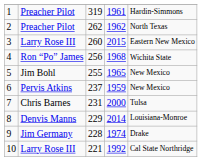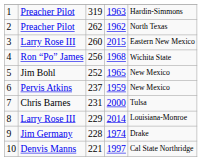 <table class="wikitable">
 <tr>
 </tr>
 <tr>
 <td>1</td>
 <td><a href='#'>Preacher Pilot</a></td>
 <td>319</td>
-<td><a href='#'>1961</a></td>
+<td><a href='#'>1963</a></td>
 <td style="font-size:80%;">Hardin-Simmons</td>
 </tr>
 <tr>
 <td>2</td>
 <td><a href='#'>Preacher Pilot</a></td>
 <td>262</td>
 <td><a href='#'>1962</a></td>
 <td style="font-size:80%;">North Texas</td>
 </tr>
 <tr>
 <td>3</td>
 <td><a href='#'>Larry Rose III</a></td>
 <td>260</td>
 <td><a href='#'>2015</a></td>
 <td style="font-size:80%;">Eastern New Mexico</td>
 </tr>
 <tr>
 <td>4</td>
 <td><a href='#'>Ron “Po” James</a></td>
 <td>256</td>
 <td><a href='#'>1968</a></td>
 <td style="font-size:80%;">Wichita State</td>
 </tr>
 <tr>
 <td>5</td>
 <td>Jim Bohl</td>
-<td>255</td>
+<td>252</td>
 <td><a href='#'>1965</a></td>
 <td style="font-size:80%;">New Mexico</td>
 </tr>
 <tr>
 <td>6</td>
 <td><a href='#'>Pervis Atkins</a></td>
 <td>237</td>
 <td><a href='#'>1959</a></td>
 <td style="font-size:80%;">New Mexico</td>
 </tr>
 <tr>
 <td>7</td>
 <td>Chris Barnes</td>
 <td>231</td>
 <td><a href='#'>2000</a></td>
 <td style="font-size:80%;">Tulsa</td>
 </tr>
 <tr>
 <td>8</td>
-<td><a href='#'>Denvis Manns</a></td>
+<td><a href='#'>Larry Rose III</a></td>
 <td>229</td>
 <td><a href='#'>2014</a></td>
 <td style="font-size:80%;">Louisiana-Monroe</td>
 </tr>
 <tr>
 <td>9</td>
 <td><a href='#'>Jim Germany</a></td>
 <td>228</td>
 <td><a href='#'>1974</a></td>
 <td style="font-size:80%;">Drake</td>
 </tr>
 <tr>
 <td>10</td>
-<td><a href='#'>Larry Rose III</a></td>
+<td><a href='#'>Denvis Manns</a></td>
 <td>221</td>
-<td><a href='#'>1992</a></td>
+<td><a href='#'>1997</a></td>
 <td style="font-size:80%;">Cal State Northridge</td>
 </tr>
 </table>
